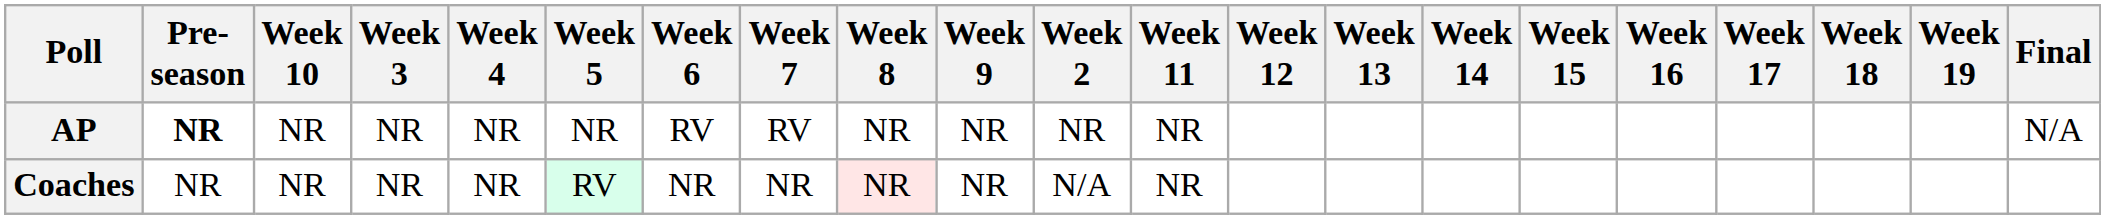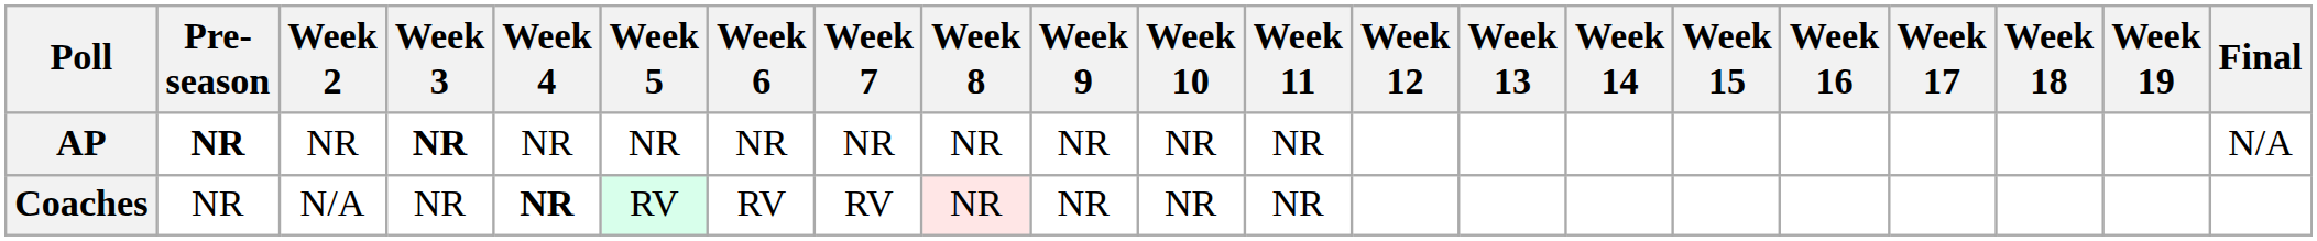 <table class="wikitable" style="white-space:nowrap;font-size:90%">
 <tr>
 <th>Poll</th>
 <th>Pre-<br>season</th>
-<th>Week<br>10</th>
+<th>Week<br>2</th>
 <th>Week<br>3</th>
 <th>Week<br>4</th>
 <th>Week<br>5</th>
 <th>Week<br>6</th>
 <th>Week<br>7</th>
 <th>Week<br>8</th>
 <th>Week<br>9</th>
-<th>Week<br>2</th>
+<th>Week<br>10</th>
 <th>Week<br>11</th>
 <th>Week<br>12</th>
 <th>Week<br>13</th>
 <th>Week<br>14</th>
 <th>Week<br>15</th>
 <th>Week<br>16</th>
 <th>Week<br>17</th>
 <th>Week<br>18</th>
 <th>Week<br>19</th>
 <th>Final</th>
 </tr>
 <tr style="text-align:center;">
 <th>AP</th>
 <td style="background:#FFF;"><strong>NR</strong></td>
 <td style="background:#FFF;">NR</td>
+<td style="background:#FFF;"><strong>NR</strong></td>
 <td style="background:#FFF;">NR</td>
 <td style="background:#FFF;">NR</td>
 <td style="background:#FFF;">NR</td>
-<td style="background:#FFF;">RV</td>
-<td style="background:#FFF;">RV</td>
+<td style="background:#FFF;">NR</td>
 <td style="background:#FFF;">NR</td>
 <td style="background:#FFF;">NR</td>
 <td style="background:#FFF;">NR</td>
 <td style="background:#FFF;">NR</td>
 <td style="background:#FFF;"></td>
 <td style="background:#FFF;"></td>
 <td style="background:#FFF;"></td>
 <td style="background:#FFF;"></td>
 <td style="background:#FFF;"></td>
 <td style="background:#FFF;"></td>
 <td style="background:#FFF;"></td>
 <td style="background:#FFF;"></td>
 <td style="background:#FFF;">N/A</td>
 </tr>
 <tr style="text-align:center;">
 <th>Coaches</th>
 <td style="background:#FFF;">NR</td>
+<td style="background:#FFF;">N/A</td>
+<td style="background:#FFF;">NR</td>
+<td style="background:#FFF;"><strong>NR</strong></td>
+<td style="background:#D8FFEB;">RV</td>
+<td style="background:#FFF;">RV</td>
+<td style="background:#FFF;">RV</td>
+<td style="background:#FFE6E6;">NR</td>
 <td style="background:#FFF;">NR</td>
 <td style="background:#FFF;">NR</td>
-<td style="background:#FFF;">NR</td>
-<td style="background:#D8FFEB;">RV</td>
-<td style="background:#FFF;">NR</td>
-<td style="background:#FFF;">NR</td>
-<td style="background:#FFE6E6;">NR</td>
-<td style="background:#FFF;">NR</td>
-<td style="background:#FFF;">N/A</td>
 <td style="background:#FFF;">NR</td>
 <td style="background:#FFF;"></td>
 <td style="background:#FFF;"></td>
 <td style="background:#FFF;"></td>
 <td style="background:#FFF;"></td>
 <td style="background:#FFF;"></td>
 <td style="background:#FFF;"></td>
 <td style="background:#FFF;"></td>
 <td style="background:#FFF;"></td>
 <td style="background:#FFF;"></td>
 </tr>
 </table>
